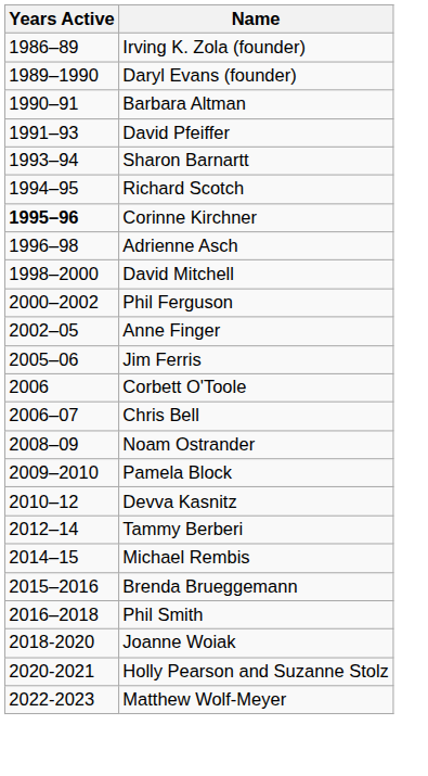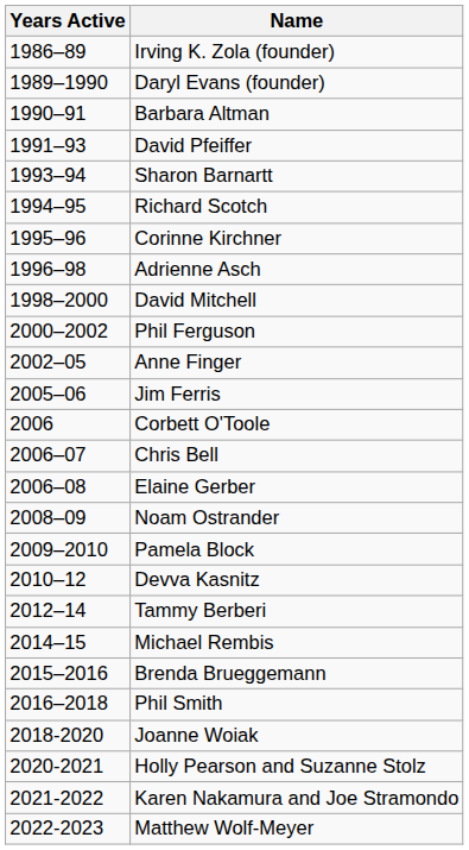 <table class="wikitable">
 <tr>
 <th>Years Active</th>
 <th>Name</th>
 </tr>
 <tr>
 <td>1986–89</td>
 <td>Irving K. Zola (founder)</td>
 </tr>
 <tr>
 <td>1989–1990</td>
 <td>Daryl Evans (founder)</td>
 </tr>
 <tr>
 <td>1990–91</td>
 <td>Barbara Altman</td>
 </tr>
 <tr>
 <td>1991–93</td>
 <td>David Pfeiffer</td>
 </tr>
 <tr>
 <td>1993–94</td>
 <td>Sharon Barnartt</td>
 </tr>
 <tr>
 <td>1994–95</td>
 <td>Richard Scotch</td>
 </tr>
 <tr>
-<td><strong>1995–96</strong></td>
+<td>1995–96</td>
 <td>Corinne Kirchner</td>
 </tr>
 <tr>
 <td>1996–98</td>
 <td>Adrienne Asch</td>
 </tr>
 <tr>
 <td>1998–2000</td>
 <td>David Mitchell</td>
 </tr>
 <tr>
 <td>2000–2002</td>
 <td>Phil Ferguson</td>
 </tr>
 <tr>
 <td>2002–05</td>
 <td>Anne Finger</td>
 </tr>
 <tr>
 <td>2005–06</td>
 <td>Jim Ferris</td>
 </tr>
 <tr>
 <td>2006</td>
 <td>Corbett O'Toole</td>
 </tr>
 <tr>
 <td>2006–07</td>
 <td>Chris Bell</td>
+</tr>
+<tr>
+<td>2006–08</td>
+<td>Elaine Gerber</td>
 </tr>
 <tr>
 <td>2008–09</td>
 <td>Noam Ostrander</td>
 </tr>
 <tr>
 <td>2009–2010</td>
 <td>Pamela Block</td>
 </tr>
 <tr>
 <td>2010–12</td>
 <td>Devva Kasnitz</td>
 </tr>
 <tr>
 <td>2012–14</td>
 <td>Tammy Berberi</td>
 </tr>
 <tr>
 <td>2014–15</td>
 <td>Michael Rembis</td>
 </tr>
 <tr>
 <td>2015–2016</td>
 <td>Brenda Brueggemann</td>
 </tr>
 <tr>
 <td>2016–2018</td>
 <td>Phil Smith</td>
 </tr>
 <tr>
 <td>2018-2020</td>
 <td>Joanne Woiak</td>
 </tr>
 <tr>
 <td>2020-2021</td>
 <td>Holly Pearson and Suzanne Stolz</td>
 </tr>
 <tr>
+<td>2021-2022</td>
+<td>Karen Nakamura and Joe Stramondo</td>
+</tr>
+<tr>
 <td>2022-2023</td>
 <td>Matthew Wolf-Meyer</td>
 </tr>
 </table>
